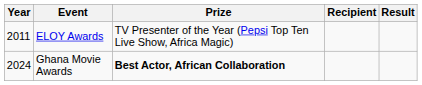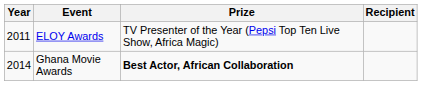 <table class="wikitable">
 <tr>
 <th>Year</th>
 <th>Event</th>
 <th>Prize</th>
 <th>Recipient</th>
-<th>Result</th>
 </tr>
 <tr>
 <td>2011</td>
 <td><a href='#'>ELOY Awards</a></td>
 <td>TV Presenter of the Year (<a href='#'>Pepsi</a> Top Ten Live Show, Africa Magic)</td>
 <td></td>
-<td></td>
 </tr>
 <tr>
-<td>2024</td>
+<td>2014</td>
 <td>Ghana Movie Awards </td>
 <td><strong>Best Actor, African Collaboration</strong></td>
 <td></td>
-<td></td>
 </tr>
 </table>
